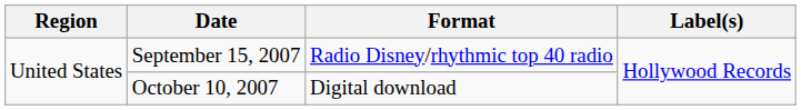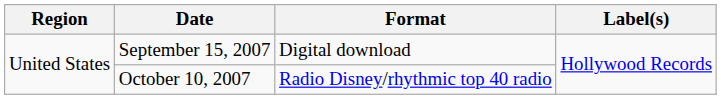 <table class="wikitable">
 <tr>
 <th>Region</th>
 <th>Date</th>
 <th>Format</th>
 <th>Label(s)</th>
 </tr>
 <tr>
 <td rowspan="2">United States</td>
 <td>September 15, 2007</td>
-<td><a href='#'>Radio Disney</a>/<a href='#'>rhythmic top 40 radio</a></td>
+<td>Digital download</td>
 <td rowspan="2"><a href='#'>Hollywood Records</a></td>
 </tr>
 <tr>
 <td>October 10, 2007</td>
-<td>Digital download</td>
+<td><a href='#'>Radio Disney</a>/<a href='#'>rhythmic top 40 radio</a></td>
 </tr>
 </table>
